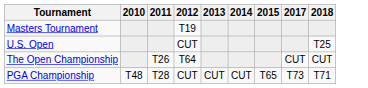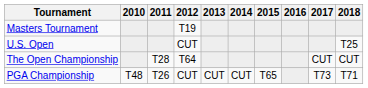 <table class="wikitable" style="font-size:95%;text-align:center;">
 <tr>
 <th>Tournament</th>
 <th>2010</th>
 <th>2011</th>
 <th>2012</th>
 <th>2013</th>
 <th>2014</th>
 <th>2015</th>
+<th>2016</th>
 <th>2017</th>
 <th>2018</th>
 </tr>
 <tr>
 <td align=left><a href='#'>Masters Tournament</a></td>
 <td style="background:#eeeeee;"></td>
 <td style="background:#eeeeee;"></td>
 <td>T19</td>
+<td style="background:#eeeeee;"></td>
 <td style="background:#eeeeee;"></td>
 <td style="background:#eeeeee;"></td>
 <td style="background:#eeeeee;"></td>
 <td style="background:#eeeeee;"></td>
 <td style="background:#eeeeee;"></td>
 </tr>
 <tr>
 <td align=left><a href='#'>U.S. Open</a></td>
 <td style="background:#eeeeee;"></td>
 <td style="background:#eeeeee;"></td>
 <td>CUT</td>
 <td style="background:#eeeeee;"></td>
 <td style="background:#eeeeee;"></td>
 <td style="background:#eeeeee;"></td>
 <td style="background:#eeeeee;"></td>
+<td style="background:#eeeeee;"></td>
 <td>T25</td>
 </tr>
 <tr>
 <td align=left><a href='#'>The Open Championship</a></td>
 <td style="background:#eeeeee;"></td>
-<td>T26</td>
+<td>T28</td>
 <td>T64</td>
+<td style="background:#eeeeee;"></td>
 <td style="background:#eeeeee;"></td>
 <td style="background:#eeeeee;"></td>
 <td style="background:#eeeeee;"></td>
 <td>CUT</td>
 <td>CUT</td>
 </tr>
 <tr>
 <td align=left><a href='#'>PGA Championship</a></td>
 <td>T48</td>
-<td>T28</td>
+<td>T26</td>
 <td>CUT</td>
 <td>CUT</td>
 <td>CUT</td>
 <td>T65</td>
+<td style="background:#eeeeee;"></td>
 <td>T73</td>
 <td>T71</td>
 </tr>
 </table>
